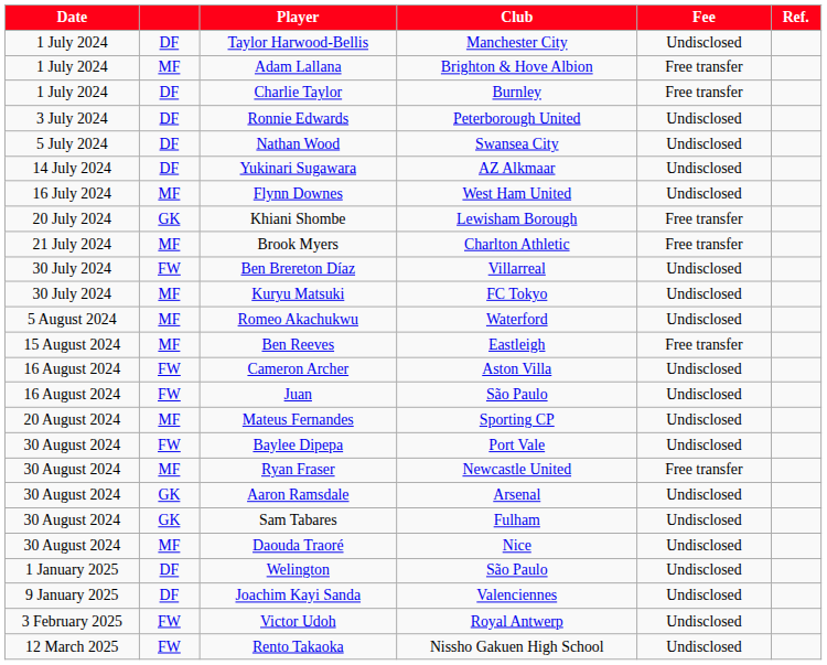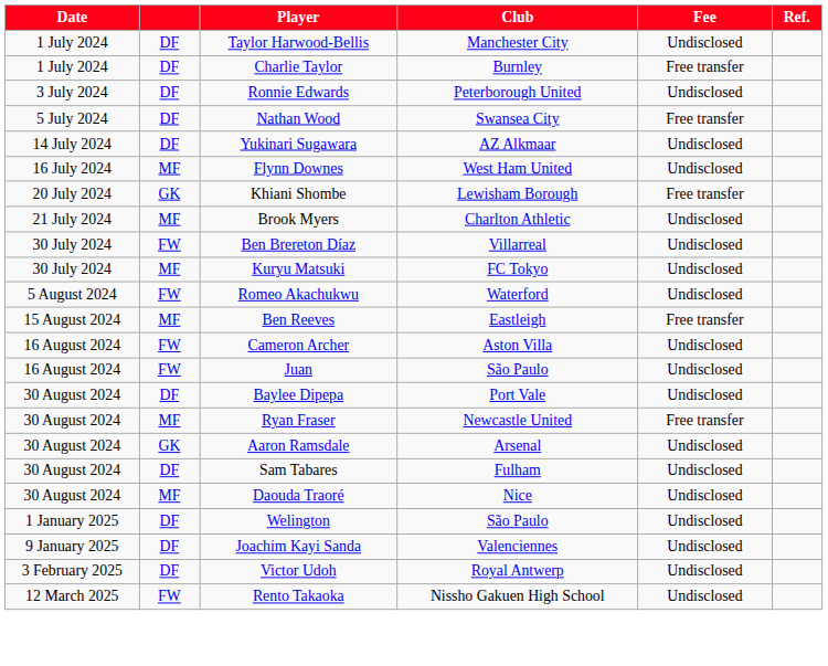 <table class="wikitable" style="text-align:center; font-size:90%; ">
 <tr>
 <th style="background:#FF0018; color:#FFFFFF; width:120px;">Date</th>
 <th style="background:#FF0018; color:#FFFFFF; width:50px;"></th>
 <th style="background:#FF0018; color:#FFFFFF; width:180px;">Player</th>
 <th style="background:#FF0018; color:#FFFFFF; width:220px;">Club</th>
 <th style="background:#FF0018; color:#FFFFFF; width:120px;">Fee</th>
 <th style="background:#FF0018; color:#FFFFFF; width:40px;">Ref.</th>
 </tr>
 <tr>
 <td>1 July 2024</td>
 <td><a href='#'>DF</a></td>
 <td> <a href='#'>Taylor Harwood-Bellis</a></td>
 <td> <a href='#'>Manchester City</a></td>
 <td>Undisclosed</td>
-<td></td>
-</tr>
-<tr>
-<td>1 July 2024</td>
-<td><a href='#'>MF</a></td>
-<td> <a href='#'>Adam Lallana</a></td>
-<td> <a href='#'>Brighton & Hove Albion</a></td>
-<td>Free transfer</td>
 <td></td>
 </tr>
 <tr>
 <td>1 July 2024</td>
 <td><a href='#'>DF</a></td>
 <td> <a href='#'>Charlie Taylor</a></td>
 <td> <a href='#'>Burnley</a></td>
 <td>Free transfer</td>
 <td></td>
 </tr>
 <tr>
 <td>3 July 2024</td>
 <td><a href='#'>DF</a></td>
 <td> <a href='#'>Ronnie Edwards</a></td>
 <td> <a href='#'>Peterborough United</a></td>
 <td>Undisclosed</td>
 <td></td>
 </tr>
 <tr>
 <td>5 July 2024</td>
 <td><a href='#'>DF</a></td>
 <td> <a href='#'>Nathan Wood</a></td>
 <td> <a href='#'>Swansea City</a></td>
-<td>Undisclosed</td>
+<td>Free transfer</td>
 <td></td>
 </tr>
 <tr>
 <td>14 July 2024</td>
 <td><a href='#'>DF</a></td>
 <td> <a href='#'>Yukinari Sugawara</a></td>
 <td> <a href='#'>AZ Alkmaar</a></td>
 <td>Undisclosed</td>
 <td></td>
 </tr>
 <tr>
 <td>16 July 2024</td>
 <td><a href='#'>MF</a></td>
 <td> <a href='#'>Flynn Downes</a></td>
 <td> <a href='#'>West Ham United</a></td>
 <td>Undisclosed</td>
 <td></td>
 </tr>
 <tr>
 <td>20 July 2024</td>
 <td><a href='#'>GK</a></td>
 <td> Khiani Shombe</td>
 <td> <a href='#'>Lewisham Borough</a></td>
 <td>Free transfer</td>
 <td></td>
 </tr>
 <tr>
 <td>21 July 2024</td>
 <td><a href='#'>MF</a></td>
 <td> Brook Myers</td>
 <td> <a href='#'>Charlton Athletic</a></td>
-<td>Free transfer</td>
+<td>Undisclosed</td>
 <td></td>
 </tr>
 <tr>
 <td>30 July 2024</td>
 <td><a href='#'>FW</a></td>
 <td> <a href='#'>Ben Brereton Díaz</a></td>
 <td> <a href='#'>Villarreal</a></td>
 <td>Undisclosed</td>
 <td></td>
 </tr>
 <tr>
 <td>30 July 2024</td>
 <td><a href='#'>MF</a></td>
 <td> <a href='#'>Kuryu Matsuki</a></td>
 <td> <a href='#'>FC Tokyo</a></td>
 <td>Undisclosed</td>
 <td></td>
 </tr>
 <tr>
 <td>5 August 2024</td>
-<td><a href='#'>MF</a></td>
+<td><a href='#'>FW</a></td>
 <td> <a href='#'>Romeo Akachukwu</a></td>
 <td> <a href='#'>Waterford</a></td>
 <td>Undisclosed</td>
 <td></td>
 </tr>
 <tr>
 <td>15 August 2024</td>
 <td><a href='#'>MF</a></td>
 <td> <a href='#'>Ben Reeves</a></td>
 <td> <a href='#'>Eastleigh</a></td>
 <td>Free transfer</td>
 <td></td>
 </tr>
 <tr>
 <td>16 August 2024</td>
 <td><a href='#'>FW</a></td>
 <td> <a href='#'>Cameron Archer</a></td>
 <td> <a href='#'>Aston Villa</a></td>
 <td>Undisclosed</td>
 <td></td>
 </tr>
 <tr>
 <td>16 August 2024</td>
 <td><a href='#'>FW</a></td>
 <td> <a href='#'>Juan</a></td>
 <td> <a href='#'>São Paulo</a></td>
 <td>Undisclosed</td>
 <td></td>
 </tr>
 <tr>
-<td>20 August 2024</td>
-<td><a href='#'>MF</a></td>
-<td> <a href='#'>Mateus Fernandes</a></td>
-<td> <a href='#'>Sporting CP</a></td>
-<td>Undisclosed</td>
-<td></td>
-</tr>
-<tr>
 <td>30 August 2024</td>
-<td><a href='#'>FW</a></td>
+<td><a href='#'>DF</a></td>
 <td> <a href='#'>Baylee Dipepa</a></td>
 <td> <a href='#'>Port Vale</a></td>
 <td>Undisclosed</td>
 <td></td>
 </tr>
 <tr>
 <td>30 August 2024</td>
 <td><a href='#'>MF</a></td>
 <td> <a href='#'>Ryan Fraser</a></td>
 <td> <a href='#'>Newcastle United</a></td>
 <td>Free transfer</td>
 <td></td>
 </tr>
 <tr>
 <td>30 August 2024</td>
 <td><a href='#'>GK</a></td>
 <td> <a href='#'>Aaron Ramsdale</a></td>
 <td> <a href='#'>Arsenal</a></td>
 <td>Undisclosed</td>
 <td></td>
 </tr>
 <tr>
 <td>30 August 2024</td>
-<td><a href='#'>GK</a></td>
+<td><a href='#'>DF</a></td>
 <td> Sam Tabares</td>
 <td> <a href='#'>Fulham</a></td>
 <td>Undisclosed</td>
 <td></td>
 </tr>
 <tr>
 <td>30 August 2024</td>
 <td><a href='#'>MF</a></td>
 <td> <a href='#'>Daouda Traoré</a></td>
 <td> <a href='#'>Nice</a></td>
 <td>Undisclosed</td>
 <td></td>
 </tr>
 <tr>
 <td>1 January 2025</td>
 <td><a href='#'>DF</a></td>
 <td> <a href='#'>Welington</a></td>
 <td> <a href='#'>São Paulo</a></td>
 <td>Undisclosed</td>
 <td></td>
 </tr>
 <tr>
 <td>9 January 2025</td>
 <td><a href='#'>DF</a></td>
 <td> <a href='#'>Joachim Kayi Sanda</a></td>
 <td> <a href='#'>Valenciennes</a></td>
 <td>Undisclosed</td>
 <td></td>
 </tr>
 <tr>
 <td>3 February 2025</td>
-<td><a href='#'>FW</a></td>
+<td><a href='#'>DF</a></td>
 <td> <a href='#'>Victor Udoh</a></td>
 <td> <a href='#'>Royal Antwerp</a></td>
 <td>Undisclosed</td>
 <td></td>
 </tr>
 <tr>
 <td>12 March 2025</td>
 <td><a href='#'>FW</a></td>
 <td> <a href='#'>Rento Takaoka</a></td>
 <td> Nissho Gakuen High School</td>
 <td>Undisclosed</td>
 <td></td>
 </tr>
 </table>
